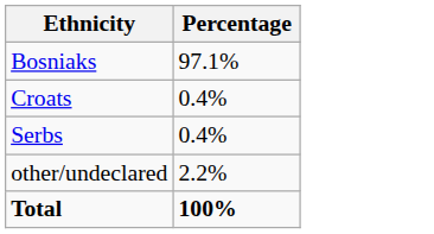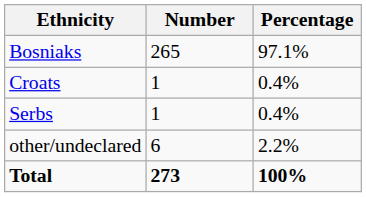 <table class="wikitable">
 <tr>
 <th width="100px">Ethnicity</th>
+<th width="80px">Number</th>
 <th width="80px">Percentage</th>
 </tr>
 <tr>
 <td><a href='#'>Bosniaks</a></td>
+<td>265</td>
 <td>97.1%</td>
 </tr>
 <tr>
 <td><a href='#'>Croats</a></td>
+<td>1</td>
 <td>0.4%</td>
 </tr>
 <tr>
 <td><a href='#'>Serbs</a></td>
+<td>1</td>
 <td>0.4%</td>
 </tr>
 <tr>
 <td>other/undeclared</td>
+<td>6</td>
 <td>2.2%</td>
 </tr>
 <tr>
 <td><strong>Total</strong></td>
+<td><strong>273</strong></td>
 <td><strong>100%</strong></td>
 </tr>
 </table>
